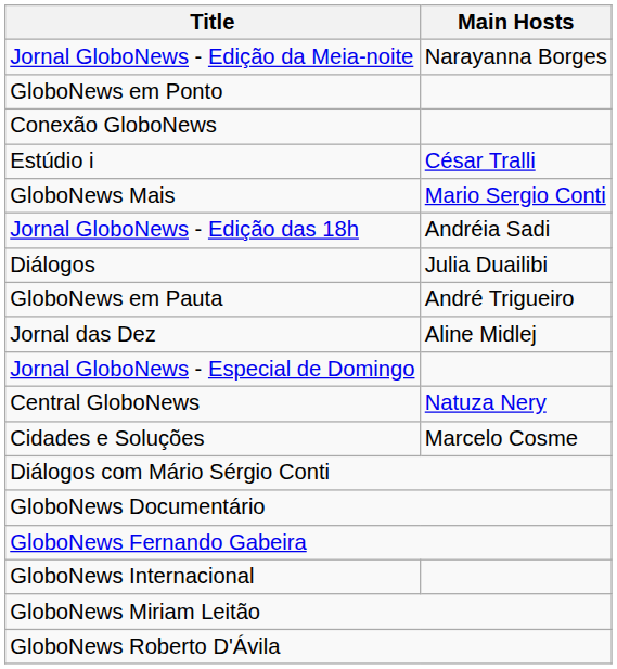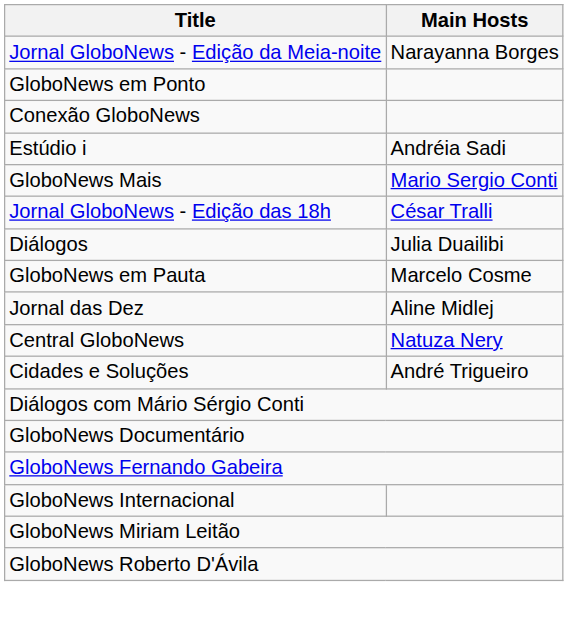 <table class="wikitable" style="font-size:100%; text-align:left;">
 <tr align=center>
 <th>Title</th>
 <th>Main Hosts</th>
 </tr>
 <tr>
 <td><span><a href='#'>Jornal GloboNews</a></span> - <span><a href='#'>Edição da Meia-noite</a></span></td>
 <td>Narayanna Borges</td>
 </tr>
 <tr>
 <td>GloboNews em Ponto</td>
 <td></td>
 </tr>
 <tr>
 <td>Conexão GloboNews</td>
 <td></td>
 </tr>
 <tr>
 <td>Estúdio i</td>
-<td><a href='#'>César Tralli</a></td>
+<td>Andréia Sadi</td>
 </tr>
 <tr>
 <td>GloboNews Mais</td>
 <td><a href='#'>Mario Sergio Conti</a></td>
 </tr>
 <tr>
 <td><span><a href='#'>Jornal GloboNews</a></span> - <span><a href='#'>Edição das 18h</a></span></td>
-<td>Andréia Sadi</td>
+<td><a href='#'>César Tralli</a></td>
 </tr>
 <tr>
 <td>Diálogos</td>
 <td>Julia Duailibi</td>
 </tr>
 <tr>
 <td>GloboNews em Pauta</td>
-<td>André Trigueiro</td>
+<td>Marcelo Cosme</td>
 </tr>
 <tr>
 <td>Jornal das Dez</td>
 <td>Aline Midlej</td>
-</tr>
-<tr>
-<td><span><a href='#'>Jornal GloboNews</a> -</span> <span><a href='#'>Especial de Domingo</a></span></td>
-<td></td>
 </tr>
 <tr>
 <td>Central GloboNews</td>
 <td><a href='#'>Natuza Nery</a></td>
 </tr>
 <tr>
 <td>Cidades e Soluções</td>
-<td>Marcelo Cosme</td>
+<td>André Trigueiro</td>
 </tr>
 <tr>
 <td colspan="2">Diálogos com Mário Sérgio Conti</td>
 </tr>
 <tr>
 <td colspan="2">GloboNews Documentário</td>
 </tr>
 <tr>
 <td colspan="2"><a href='#'>GloboNews Fernando Gabeira</a></td>
 </tr>
 <tr>
 <td>GloboNews Internacional</td>
 <td></td>
 </tr>
 <tr>
 <td colspan="2">GloboNews Miriam Leitão</td>
 </tr>
 <tr>
 <td colspan="2">GloboNews Roberto D'Ávila</td>
 </tr>
 </table>
